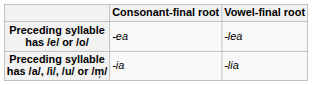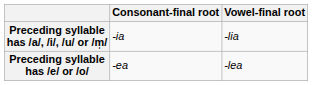 <table class="wikitable">
 <tr>
 <th></th>
 <th>Consonant-final root<br></th>
 <th>Vowel-final root<br></th>
 </tr>
 <tr>
+<th>Preceding syllable<br>has /a/, /i/, /u/ or /m̩/</th>
+<td><em>-ia</em></td>
+<td><em>-lia</em></td>
+</tr>
+<tr>
 <th>Preceding syllable<br>has /e/ or /o/</th>
 <td><em>-ea</em></td>
 <td><em>-lea</em></td>
 </tr>
-<tr>
-<th>Preceding syllable<br>has /a/, /i/, /u/ or /m̩/</th>
-<td><em>-ia</em></td>
-<td><em>-lia</em></td>
-</tr>
 </table>
